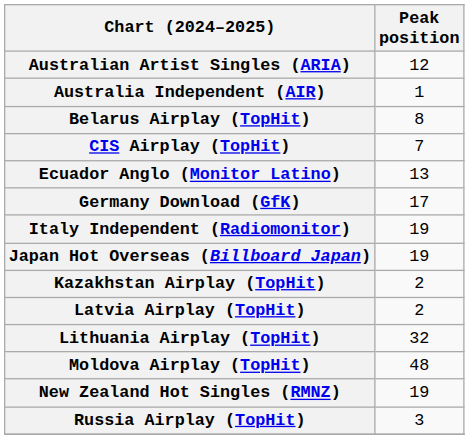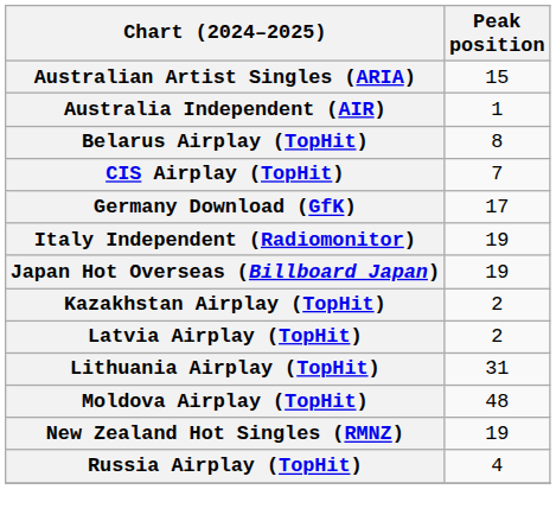 <table class="wikitable sortable plainrowheaders" style="text-align:center">
 <tr>
 <th scope="col">Chart (2024–2025)</th>
 <th scope="col">Peak<br>position</th>
 </tr>
 <tr>
 <th scope="row">Australian Artist Singles (<a href='#'>ARIA</a>)</th>
-<td>12</td>
+<td>15</td>
 </tr>
 <tr>
 <th scope="row">Australia Independent (<a href='#'>AIR</a>)</th>
 <td>1</td>
 </tr>
 <tr>
 <th scope="row">Belarus Airplay (<a href='#'>TopHit</a>)</th>
 <td>8</td>
 </tr>
 <tr>
 <th scope="row"><a href='#'>CIS</a> Airplay (<a href='#'>TopHit</a>)</th>
 <td>7</td>
-</tr>
-<tr>
-<th scope="row">Ecuador Anglo (<a href='#'>Monitor Latino</a>)</th>
-<td>13</td>
 </tr>
 <tr>
 <th scope="row">Germany Download (<a href='#'>GfK</a>)</th>
 <td>17</td>
 </tr>
 <tr>
 <th scope="row">Italy Independent (<a href='#'>Radiomonitor</a>)</th>
 <td>19</td>
 </tr>
 <tr>
 <th scope="row">Japan Hot Overseas (<em><a href='#'>Billboard Japan</a></em>)</th>
 <td>19</td>
 </tr>
 <tr>
 <th scope="row">Kazakhstan Airplay (<a href='#'>TopHit</a>)</th>
 <td>2</td>
 </tr>
 <tr>
 <th scope="row">Latvia Airplay (<a href='#'>TopHit</a>)</th>
 <td>2</td>
 </tr>
 <tr>
 <th scope="row">Lithuania Airplay (<a href='#'>TopHit</a>)</th>
-<td>32</td>
+<td>31</td>
 </tr>
 <tr>
 <th scope="row">Moldova Airplay (<a href='#'>TopHit</a>)</th>
 <td>48</td>
 </tr>
 <tr>
 <th scope="row">New Zealand Hot Singles (<a href='#'>RMNZ</a>)</th>
 <td>19</td>
 </tr>
 <tr>
 <th scope="row">Russia Airplay (<a href='#'>TopHit</a>)</th>
-<td>3</td>
+<td>4</td>
 </tr>
 <tr>
 </tr>
 <tr>
 </tr>
 <tr>
 </tr>
 <tr>
 </tr>
 <tr>
 </tr>
 <tr>
 </tr>
 <tr>
 </tr>
 </table>
